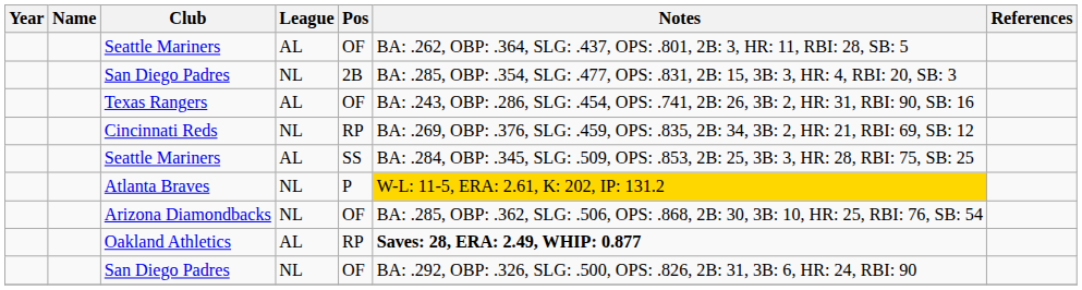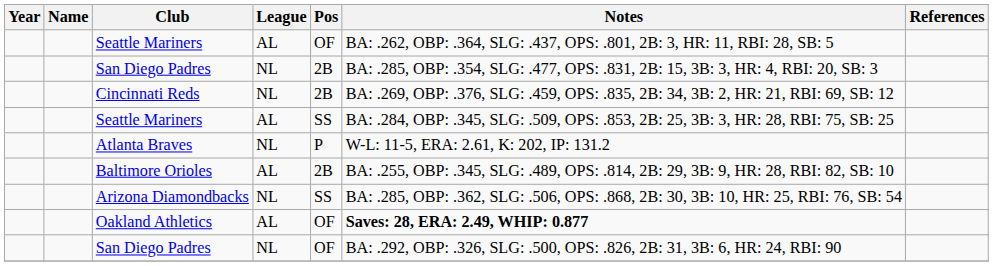 <table class="wikitable sortable plainrowheaders">
 <tr>
 <th>Year</th>
 <th>Name</th>
 <th>Club</th>
 <th>League</th>
 <th>Pos</th>
 <th>Notes</th>
 <th class="unsortable">References</th>
 </tr>
 <tr>
 <td></td>
 <td></td>
 <td><a href='#'>Seattle Mariners</a></td>
 <td>AL</td>
 <td>OF</td>
 <td>BA: .262, OBP: .364, SLG: .437, OPS: .801, 2B: 3, HR: 11, RBI: 28, SB: 5</td>
 <td></td>
 </tr>
 <tr>
 <td></td>
 <td></td>
 <td><a href='#'>San Diego Padres</a></td>
 <td>NL</td>
 <td>2B</td>
 <td>BA: .285, OBP: .354, SLG: .477, OPS: .831, 2B: 15, 3B: 3, HR: 4, RBI: 20, SB: 3</td>
 <td></td>
 </tr>
 <tr>
 <td></td>
 <td></td>
-<td><a href='#'>Texas Rangers</a></td>
-<td>AL</td>
-<td>OF</td>
-<td>BA: .243, OBP: .286, SLG: .454, OPS: .741, 2B: 26, 3B: 2, HR: 31, RBI: 90, SB: 16</td>
-<td></td>
-</tr>
-<tr>
-<td></td>
-<td></td>
 <td><a href='#'>Cincinnati Reds</a></td>
 <td>NL</td>
-<td>RP</td>
+<td>2B</td>
 <td>BA: .269, OBP: .376, SLG: .459, OPS: .835, 2B: 34, 3B: 2, HR: 21, RBI: 69, SB: 12</td>
 <td></td>
 </tr>
 <tr>
 <td></td>
 <td></td>
 <td><a href='#'>Seattle Mariners</a></td>
 <td>AL</td>
 <td>SS</td>
 <td>BA: .284, OBP: .345, SLG: .509, OPS: .853, 2B: 25, 3B: 3, HR: 28, RBI: 75, SB: 25</td>
 <td></td>
 </tr>
 <tr>
 <td></td>
 <td></td>
 <td><a href='#'>Atlanta Braves</a></td>
 <td>NL</td>
 <td>P</td>
-<td style="background: gold;">W-L: 11-5, ERA: 2.61, K: 202, IP: 131.2</td>
+<td>W-L: 11-5, ERA: 2.61, K: 202, IP: 131.2</td>
+<td></td>
+</tr>
+<tr>
+<td></td>
+<td></td>
+<td><a href='#'>Baltimore Orioles</a></td>
+<td>AL</td>
+<td>2B</td>
+<td>BA: .255, OBP: .345, SLG: .489, OPS: .814, 2B: 29, 3B: 9, HR: 28, RBI: 82, SB: 10</td>
 <td></td>
 </tr>
 <tr>
 <td></td>
 <td></td>
 <td><a href='#'>Arizona Diamondbacks</a></td>
 <td>NL</td>
-<td>OF</td>
+<td>SS</td>
 <td>BA: .285, OBP: .362, SLG: .506, OPS: .868, 2B: 30, 3B: 10, HR: 25, RBI: 76, SB: 54</td>
 <td></td>
 </tr>
 <tr>
 <td></td>
 <td></td>
 <td><a href='#'>Oakland Athletics</a></td>
 <td>AL</td>
-<td>RP</td>
+<td>OF</td>
 <td><strong>Saves: 28, ERA: 2.49, WHIP: 0.877</strong></td>
 <td></td>
 </tr>
 <tr>
 <td></td>
 <td></td>
 <td><a href='#'>San Diego Padres</a></td>
 <td>NL</td>
 <td>OF</td>
 <td>BA: .292, OBP: .326, SLG: .500, OPS: .826, 2B: 31, 3B: 6, HR: 24, RBI: 90</td>
 <td></td>
 </tr>
 <tr>
 </tr>
 </table>
